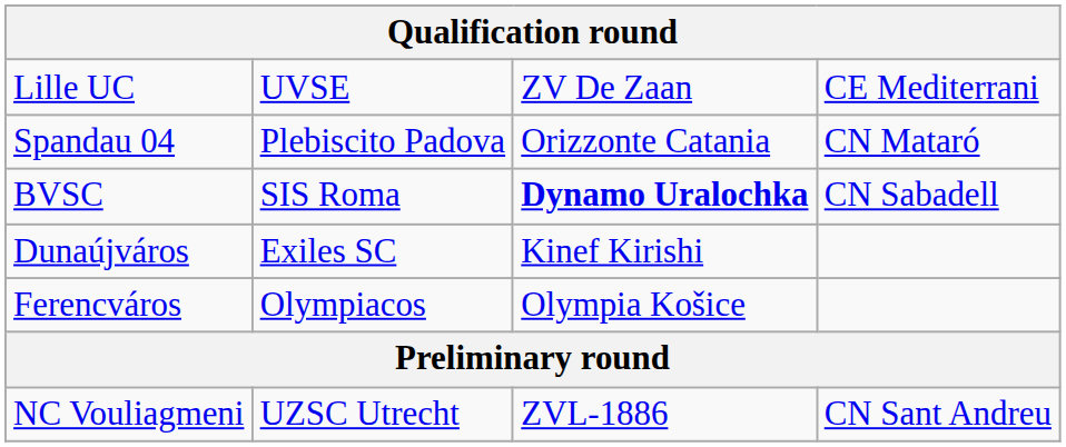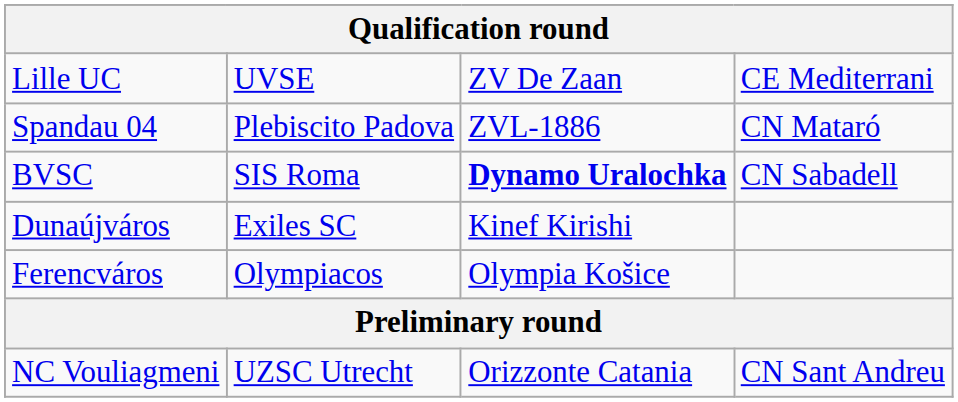 <table class="wikitable">
 <tr>
 <th colspan="4">Qualification round</th>
 </tr>
 <tr>
 <td> <a href='#'>Lille UC</a></td>
 <td> <a href='#'>UVSE</a></td>
 <td> <a href='#'>ZV De Zaan</a></td>
 <td> <a href='#'>CE Mediterrani</a></td>
 </tr>
 <tr>
 <td> <a href='#'>Spandau 04</a></td>
 <td> <a href='#'>Plebiscito Padova</a></td>
-<td> <a href='#'>Orizzonte Catania</a></td>
+<td> <a href='#'>ZVL-1886</a></td>
 <td> <a href='#'>CN Mataró</a></td>
 </tr>
 <tr>
 <td> <a href='#'>BVSC</a></td>
 <td> <a href='#'>SIS Roma</a></td>
 <td><strong> <a href='#'>Dynamo Uralochka</a></strong></td>
 <td> <a href='#'>CN Sabadell</a></td>
 </tr>
 <tr>
 <td> <a href='#'>Dunaújváros</a></td>
 <td> <a href='#'>Exiles SC</a></td>
 <td> <a href='#'>Kinef Kirishi</a></td>
 <td></td>
 </tr>
 <tr>
 <td> <a href='#'>Ferencváros</a></td>
 <td> <a href='#'>Olympiacos</a></td>
 <td> <a href='#'>Olympia Košice</a></td>
 <td></td>
 </tr>
 <tr>
 <th colspan="4">Preliminary round</th>
 </tr>
 <tr>
 <td> <a href='#'>NC Vouliagmeni</a></td>
 <td> <a href='#'>UZSC Utrecht</a></td>
-<td> <a href='#'>ZVL-1886</a></td>
+<td> <a href='#'>Orizzonte Catania</a></td>
 <td> <a href='#'>CN Sant Andreu</a></td>
 </tr>
 </table>
